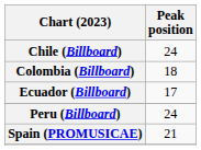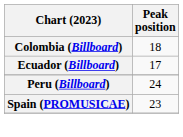 <table class="wikitable sortable plainrowheaders" style="text-align:center">
 <tr>
 <th scope="col">Chart (2023)</th>
 <th scope="col">Peak<br>position</th>
-</tr>
-<tr>
-<th scope="row">Chile (<em><a href='#'>Billboard</a></em>)</th>
-<td>24</td>
 </tr>
 <tr>
 <th scope="row">Colombia (<em><a href='#'>Billboard</a></em>)</th>
 <td>18</td>
 </tr>
 <tr>
 <th scope="row">Ecuador (<em><a href='#'>Billboard</a></em>)</th>
 <td>17</td>
 </tr>
 <tr>
 </tr>
 <tr>
 <th scope="row">Peru (<em><a href='#'>Billboard</a></em>)</th>
 <td>24</td>
 </tr>
 <tr>
 <th scope="row">Spain (<a href='#'>PROMUSICAE</a>)</th>
-<td>21</td>
+<td>23</td>
 </tr>
 <tr>
 </tr>
 <tr>
 </tr>
 </table>
